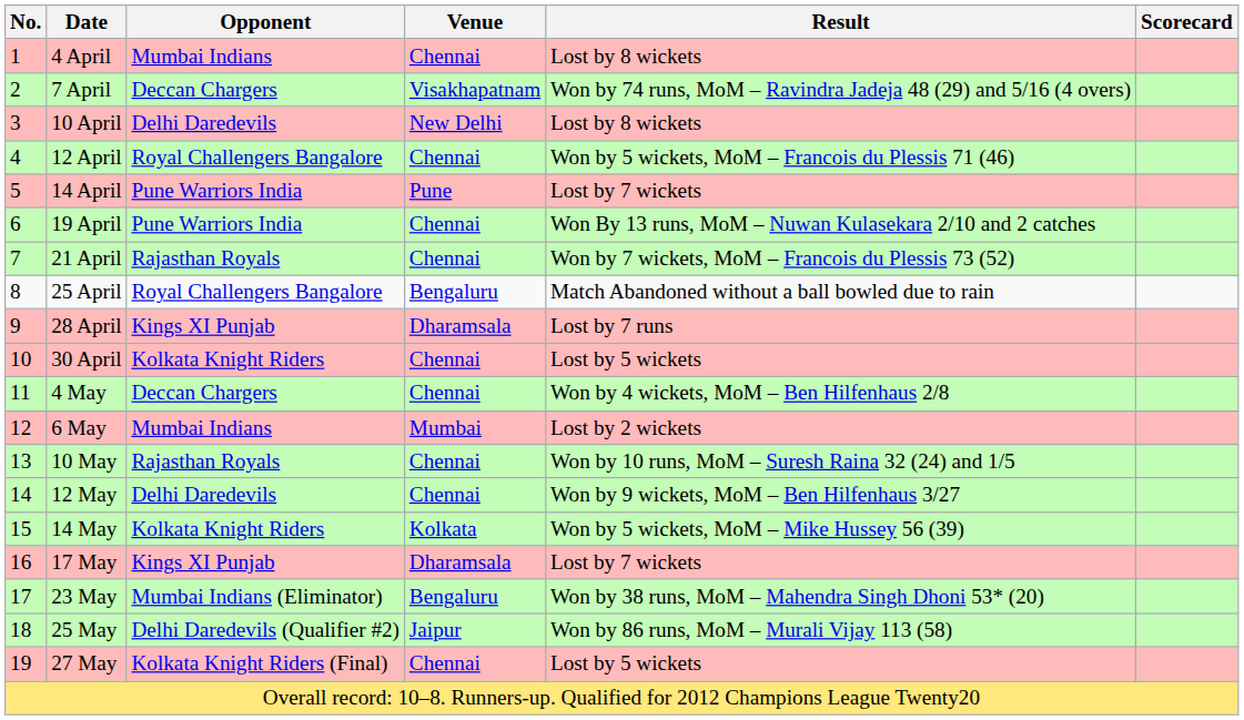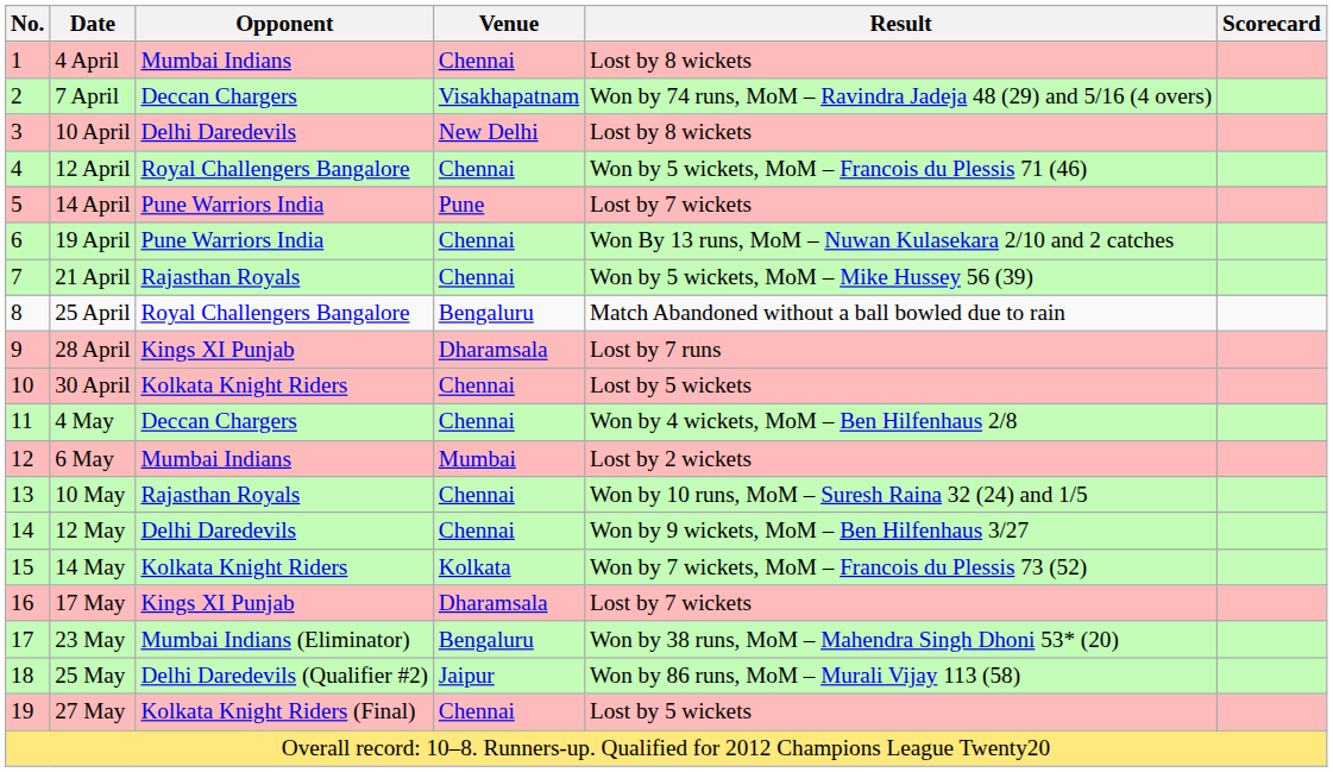 <table class="wikitable sortable">
 <tr>
 <th>No.</th>
 <th>Date</th>
 <th>Opponent</th>
 <th>Venue</th>
 <th>Result</th>
 <th>Scorecard</th>
 </tr>
 <tr style="background:#fbb;">
 <td>1</td>
 <td>4 April</td>
 <td><a href='#'>Mumbai Indians</a></td>
 <td><a href='#'>Chennai</a></td>
 <td>Lost by 8 wickets</td>
 <td></td>
 </tr>
 <tr style="background:#c3fdb8;">
 <td>2</td>
 <td>7 April</td>
 <td><a href='#'>Deccan Chargers</a></td>
 <td><a href='#'>Visakhapatnam</a></td>
 <td>Won by 74 runs, MoM –  <a href='#'>Ravindra Jadeja</a> 48 (29) and 5/16 (4 overs)</td>
 <td></td>
 </tr>
 <tr style="background:#fbb;">
 <td>3</td>
 <td>10 April</td>
 <td><a href='#'>Delhi Daredevils</a></td>
 <td><a href='#'>New Delhi</a></td>
 <td>Lost by 8 wickets</td>
 <td></td>
 </tr>
 <tr style="background:#c3fdb8;">
 <td>4</td>
 <td>12 April</td>
 <td><a href='#'>Royal Challengers Bangalore</a></td>
 <td><a href='#'>Chennai</a></td>
 <td>Won by 5 wickets, MoM –  <a href='#'>Francois du Plessis</a> 71 (46)</td>
 <td></td>
 </tr>
 <tr style="background:#fbb;">
 <td>5</td>
 <td>14 April</td>
 <td><a href='#'>Pune Warriors India</a></td>
 <td><a href='#'>Pune</a></td>
 <td>Lost by 7 wickets</td>
 <td></td>
 </tr>
 <tr style="background:#c3fdb8;">
 <td>6</td>
 <td>19 April</td>
 <td><a href='#'>Pune Warriors India</a></td>
 <td><a href='#'>Chennai</a></td>
 <td>Won By 13 runs, MoM – <a href='#'>Nuwan Kulasekara</a> 2/10 and 2 catches</td>
 <td></td>
 </tr>
 <tr style="background:#c3fdb8;">
 <td>7</td>
 <td>21 April</td>
 <td><a href='#'>Rajasthan Royals</a></td>
 <td><a href='#'>Chennai</a></td>
-<td>Won by 7 wickets, MoM –  <a href='#'>Francois du Plessis</a> 73 (52)</td>
+<td>Won by 5 wickets, MoM –  <a href='#'>Mike Hussey</a> 56 (39)</td>
 <td></td>
 </tr>
 <tr>
 <td>8</td>
 <td>25 April</td>
 <td><a href='#'>Royal Challengers Bangalore</a></td>
 <td><a href='#'>Bengaluru</a></td>
 <td>Match Abandoned without a ball bowled due to rain</td>
 <td></td>
 </tr>
 <tr style="background:#fbb;">
 <td>9</td>
 <td>28 April</td>
 <td><a href='#'>Kings XI Punjab</a></td>
 <td><a href='#'>Dharamsala</a></td>
 <td>Lost by 7 runs</td>
 <td></td>
 </tr>
 <tr style="background:#fbb;">
 <td>10</td>
 <td>30 April</td>
 <td><a href='#'>Kolkata Knight Riders</a></td>
 <td><a href='#'>Chennai</a></td>
 <td>Lost by 5 wickets</td>
 <td></td>
 </tr>
 <tr style="background:#c3fdb8;">
 <td>11</td>
 <td>4 May</td>
 <td><a href='#'>Deccan Chargers</a></td>
 <td><a href='#'>Chennai</a></td>
 <td>Won by 4 wickets, MoM –  <a href='#'>Ben Hilfenhaus</a> 2/8</td>
 <td></td>
 </tr>
 <tr style="background:#fbb;">
 <td>12</td>
 <td>6 May</td>
 <td><a href='#'>Mumbai Indians</a></td>
 <td><a href='#'>Mumbai</a></td>
 <td>Lost by 2 wickets</td>
 <td></td>
 </tr>
 <tr style="background:#c3fdb8;">
 <td>13</td>
 <td>10 May</td>
 <td><a href='#'>Rajasthan Royals</a></td>
 <td><a href='#'>Chennai</a></td>
 <td>Won by 10 runs, MoM –  <a href='#'>Suresh Raina</a> 32 (24) and 1/5</td>
 <td></td>
 </tr>
 <tr style="background:#c3fdb8;">
 <td>14</td>
 <td>12 May</td>
 <td><a href='#'>Delhi Daredevils</a></td>
 <td><a href='#'>Chennai</a></td>
 <td>Won by 9 wickets, MoM –  <a href='#'>Ben Hilfenhaus</a> 3/27</td>
 <td></td>
 </tr>
 <tr style="background:#c3fdb8;">
 <td>15</td>
 <td>14 May</td>
 <td><a href='#'>Kolkata Knight Riders</a></td>
 <td><a href='#'>Kolkata</a></td>
-<td>Won by 5 wickets, MoM –  <a href='#'>Mike Hussey</a> 56 (39)</td>
+<td>Won by 7 wickets, MoM –  <a href='#'>Francois du Plessis</a> 73 (52)</td>
 <td></td>
 </tr>
 <tr style="background:#fbb;">
 <td>16</td>
 <td>17 May</td>
 <td><a href='#'>Kings XI Punjab</a></td>
 <td><a href='#'>Dharamsala</a></td>
 <td>Lost by 7 wickets</td>
 <td></td>
 </tr>
 <tr style="background:#c3fdb8;">
 <td>17</td>
 <td>23 May</td>
 <td><a href='#'>Mumbai Indians</a> (Eliminator)</td>
 <td><a href='#'>Bengaluru</a></td>
 <td>Won by 38 runs, MoM –  <a href='#'>Mahendra Singh Dhoni</a> 53* (20)</td>
 <td></td>
 </tr>
 <tr style="background:#c3fdb8;">
 <td>18</td>
 <td>25 May</td>
 <td><a href='#'>Delhi Daredevils</a> (Qualifier #2)</td>
 <td><a href='#'>Jaipur</a></td>
 <td>Won by 86 runs, MoM –  <a href='#'>Murali Vijay</a> 113 (58)</td>
 <td></td>
 </tr>
 <tr style="background:#fbb;">
 <td>19</td>
 <td>27 May</td>
 <td><a href='#'>Kolkata Knight Riders</a> (Final)</td>
 <td><a href='#'>Chennai</a></td>
 <td>Lost by 5 wickets</td>
 <td></td>
 </tr>
 <tr style="background:#FFE87C;">
 <td colspan="6" style="text-align:center;">Overall record: 10–8. Runners-up. Qualified for 2012 Champions League Twenty20</td>
 </tr>
 </table>
